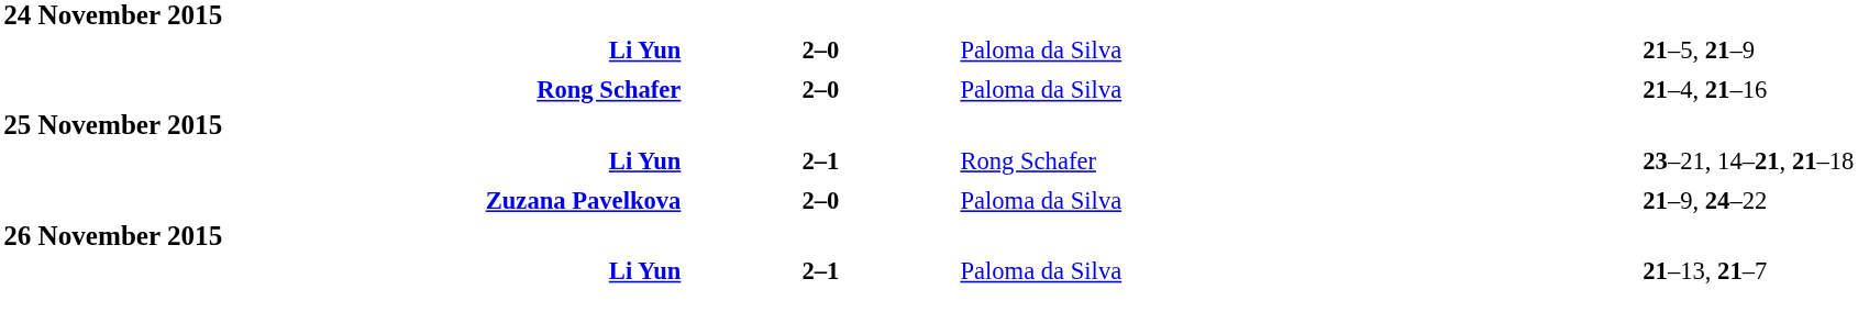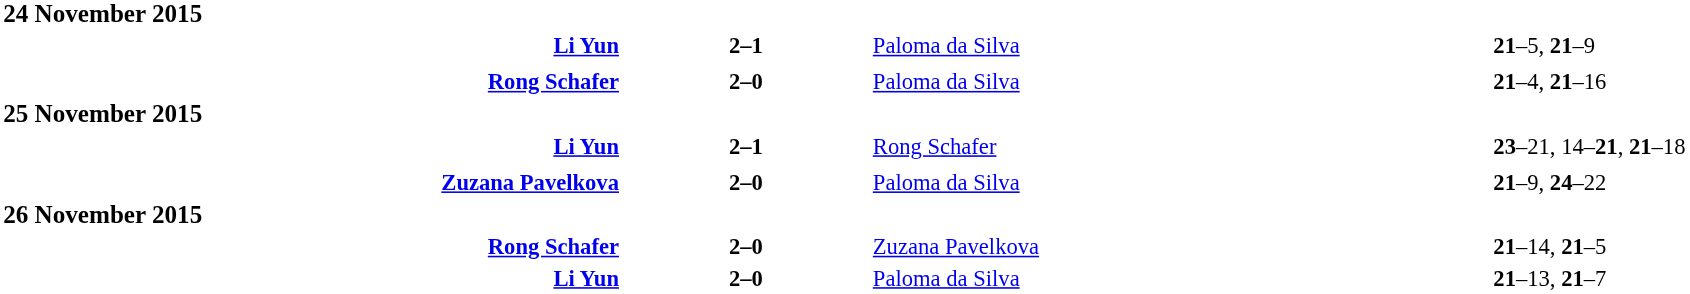 <table style="width:100%;" cellspacing="1">
 <tr>
 <th width=25%></th>
 <th width=10%></th>
 <th width=25%></th>
 </tr>
 <tr>
 <td><strong>24 November 2015</strong></td>
 </tr>
 <tr style=font-size:90%>
 <td align=right><strong> <a href='#'>Li Yun</a></strong></td>
-<td align=center><strong> 2–0 </strong></td>
+<td align=center><strong> 2–1 </strong></td>
 <td> <a href='#'>Paloma da Silva</a></td>
 <td><strong>21</strong>–5, <strong>21</strong>–9</td>
 </tr>
 <tr>
 <td></td>
 </tr>
 <tr style=font-size:90%>
 <td align=right><strong> <a href='#'>Rong Schafer</a></strong></td>
 <td align=center><strong> 2–0 </strong></td>
 <td> <a href='#'>Paloma da Silva</a></td>
 <td><strong>21</strong>–4, <strong>21</strong>–16</td>
 <td></td>
 </tr>
 <tr>
 <td><strong>25 November 2015</strong></td>
 </tr>
 <tr style=font-size:90%>
 <td align=right><strong> <a href='#'>Li Yun</a></strong></td>
 <td align=center><strong> 2–1 </strong></td>
 <td> <a href='#'>Rong Schafer</a></td>
 <td><strong>23</strong>–21, 14–<strong>21</strong>, <strong>21</strong>–18</td>
 </tr>
 <tr>
 <td></td>
 </tr>
 <tr style=font-size:90%>
 <td align=right><strong> <a href='#'>Zuzana Pavelkova</a></strong></td>
 <td align=center><strong> 2–0 </strong></td>
 <td> <a href='#'>Paloma da Silva</a></td>
 <td><strong>21</strong>–9, <strong>24</strong>–22</td>
 </tr>
 <tr>
 <td><strong>26 November 2015</strong></td>
 </tr>
 <tr style=font-size:90%>
+<td align=right><strong> <a href='#'>Rong Schafer</a></strong></td>
+<td align=center><strong> 2–0 </strong></td>
+<td> <a href='#'>Zuzana Pavelkova</a></td>
+<td><strong>21</strong>–14, <strong>21</strong>–5</td>
+<td></td>
+<td></td>
+</tr>
+<tr style=font-size:90%>
 <td align=right><strong> <a href='#'>Li Yun</a></strong></td>
-<td align=center><strong> 2–1 </strong></td>
+<td align=center><strong> 2–0 </strong></td>
 <td> <a href='#'>Paloma da Silva</a></td>
 <td><strong>21</strong>–13, <strong>21</strong>–7</td>
 </tr>
 </table>
